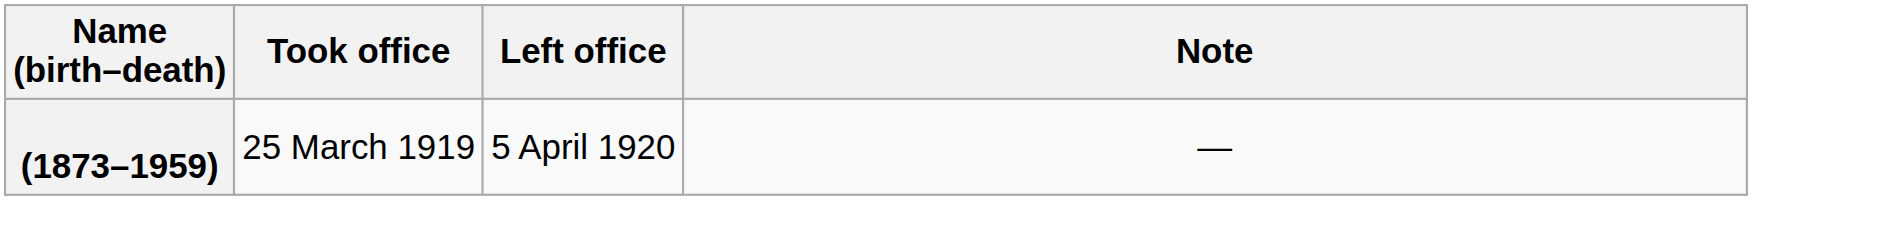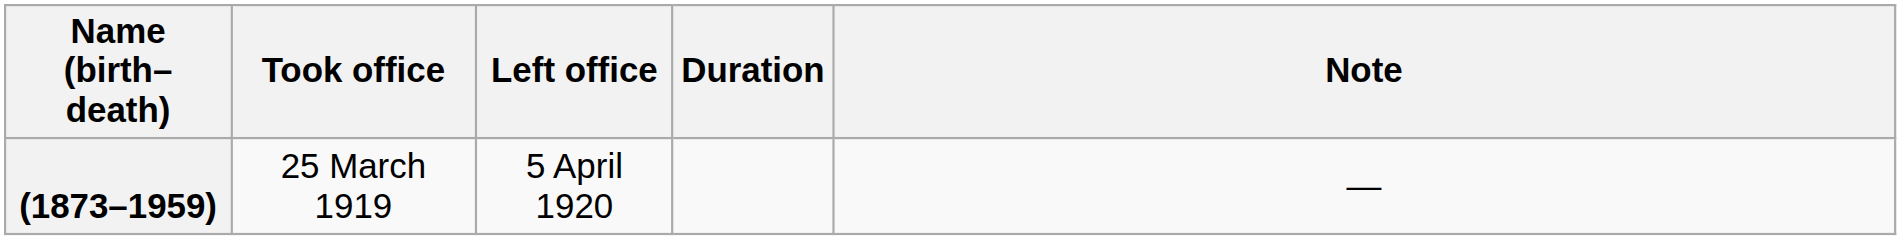 <table class="wikitable plainrowheaders sortable" style="text-align:center;" border="1">
 <tr>
 <th scope="col">Name<br>(birth–death)</th>
 <th scope="col">Took office</th>
 <th scope="col">Left office</th>
+<th scope="col">Duration</th>
 <th scope="col" style="width:30em;">Note</th>
 </tr>
 <tr>
 <th scope="row"><br>(1873–1959)</th>
 <td>25 March 1919</td>
 <td>5 April 1920</td>
+<td></td>
 <td>—</td>
 </tr>
 </table>
